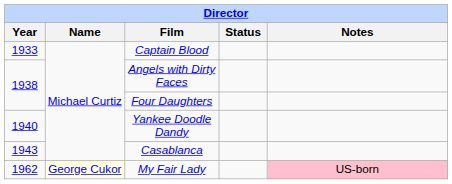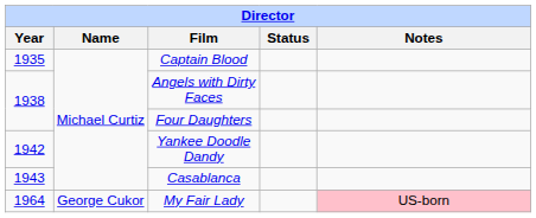 <table class="wikitable" style="text-align: center">
 <tr style="background:#bfd7ff;">
 <td colspan="6" style="text-align: center;"><strong><a href='#'>Director</a></strong></td>
 </tr>
 <tr style="background:#ebf5ff;">
 <th style="width:075px;">Year</th>
 <th style="width:200px;">Name</th>
 <th style="width:200px;">Film</th>
 <th style="width:080px;">Status</th>
 <th style="width:650px;">Notes</th>
 </tr>
 <tr>
-<td><a href='#'>1933</a></td>
+<td><a href='#'>1935</a></td>
 <td rowspan=5><a href='#'>Michael Curtiz</a></td>
 <td><a href='#'><em>Captain Blood</em></a></td>
 <td></td>
 <td></td>
 </tr>
 <tr>
 <td rowspan=2><a href='#'>1938</a></td>
 <td><em><a href='#'>Angels with Dirty Faces</a></em></td>
 <td></td>
 <td></td>
 </tr>
 <tr>
 <td><em><a href='#'>Four Daughters</a></em></td>
 <td></td>
 <td></td>
 </tr>
 <tr>
-<td><a href='#'>1940</a></td>
+<td><a href='#'>1942</a></td>
 <td><em><a href='#'>Yankee Doodle Dandy</a></em></td>
 <td></td>
 <td></td>
 </tr>
 <tr>
 <td><a href='#'>1943</a></td>
 <td><em><a href='#'>Casablanca</a></em></td>
 <td></td>
 <td></td>
 </tr>
 <tr>
-<td><a href='#'>1962</a></td>
-<td style="background: lightyellow;"><a href='#'>George Cukor</a></td>
+<td><a href='#'>1964</a></td>
+<td><a href='#'>George Cukor</a></td>
 <td><em><a href='#'>My Fair Lady</a></em></td>
 <td></td>
 <td style="background: pink;">US-born</td>
 </tr>
 </table>
